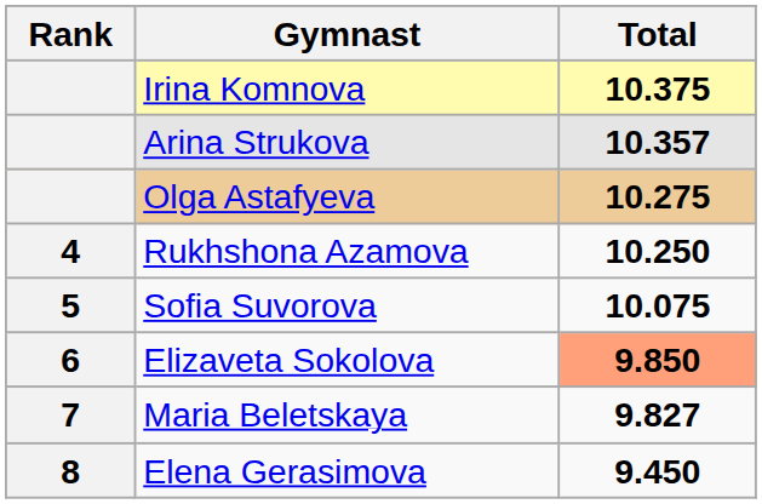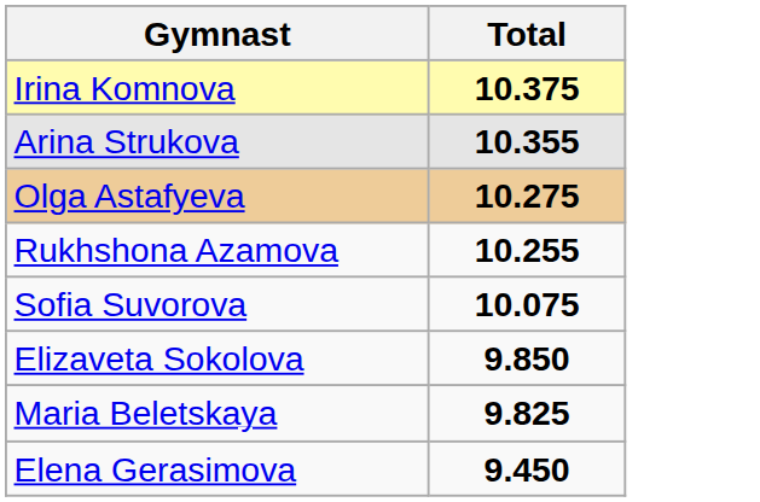 <table class="wikitable sortable" style="text-align:center; font-size:95%">
 <tr>
-<th scope="col" style="width:50px;">Rank</th>
 <th scope="col" style="width:180px;">Gymnast</th>
 <th scope="col" style="width:80px;">Total</th>
 </tr>
 <tr style="background:#fffcaf;">
-<th scope=row style="text-align:center"></th>
 <td style="text-align:left;"><a href='#'>Irina Komnova</a></td>
 <td><strong>10.375</strong></td>
 </tr>
 <tr style="background:#e5e5e5;">
-<th scope=row style="text-align:center"></th>
 <td style="text-align:left;"><a href='#'>Arina Strukova</a></td>
-<td><strong>10.357</strong></td>
+<td><strong>10.355</strong></td>
 </tr>
 <tr style="background:#ec9;">
-<th scope=row style="text-align:center"></th>
 <td style="text-align:left;"><a href='#'>Olga Astafyeva</a></td>
 <td><strong>10.275</strong></td>
 </tr>
 <tr>
-<th scope=row style="text-align:center">4</th>
 <td style="text-align:left;"><a href='#'>Rukhshona Azamova</a></td>
-<td><strong>10.250</strong></td>
+<td><strong>10.255</strong></td>
 </tr>
 <tr>
-<th scope=row style="text-align:center">5</th>
 <td style="text-align:left;"><a href='#'>Sofia Suvorova</a></td>
 <td><strong>10.075</strong></td>
 </tr>
 <tr>
-<th scope=row style="text-align:center">6</th>
 <td style="text-align:left;"><a href='#'>Elizaveta Sokolova</a></td>
-<td style="background: lightsalmon;"><strong>9.850</strong></td>
+<td><strong>9.850</strong></td>
 </tr>
 <tr>
-<th scope=row style="text-align:center">7</th>
 <td style="text-align:left;"><a href='#'>Maria Beletskaya</a></td>
-<td><strong>9.827</strong></td>
+<td><strong>9.825</strong></td>
 </tr>
 <tr>
-<th scope=row style="text-align:center">8</th>
 <td style="text-align:left;"><a href='#'>Elena Gerasimova</a></td>
 <td><strong>9.450</strong></td>
 </tr>
 </table>
